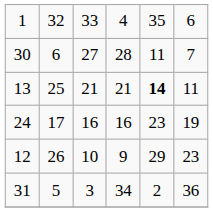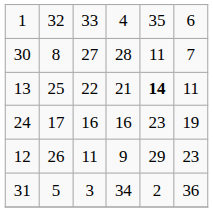 <table class="wikitable" style="margin-left:auto;margin-right:auto;text-align:center;width:12em;height:12em;table-layout:fixed;">
 <tr>
 <td>1</td>
 <td>32</td>
 <td>33</td>
 <td>4</td>
 <td>35</td>
 <td>6</td>
 </tr>
 <tr>
 <td>30</td>
-<td>6</td>
+<td>8</td>
 <td>27</td>
 <td>28</td>
 <td>11</td>
 <td>7</td>
 </tr>
 <tr>
 <td>13</td>
 <td>25</td>
-<td>21</td>
+<td>22</td>
 <td>21</td>
 <td><strong>14</strong></td>
 <td>11</td>
 </tr>
 <tr>
 <td>24</td>
 <td>17</td>
 <td>16</td>
 <td>16</td>
 <td>23</td>
 <td>19</td>
 </tr>
 <tr>
 <td>12</td>
 <td>26</td>
-<td>10</td>
+<td>11</td>
 <td>9</td>
 <td>29</td>
 <td>23</td>
 </tr>
 <tr>
 <td>31</td>
 <td>5</td>
 <td>3</td>
 <td>34</td>
 <td>2</td>
 <td>36</td>
 </tr>
 <tr>
 </tr>
 </table>
